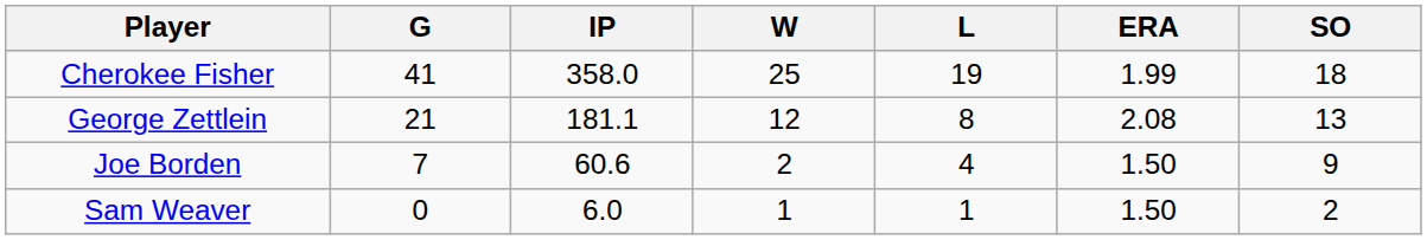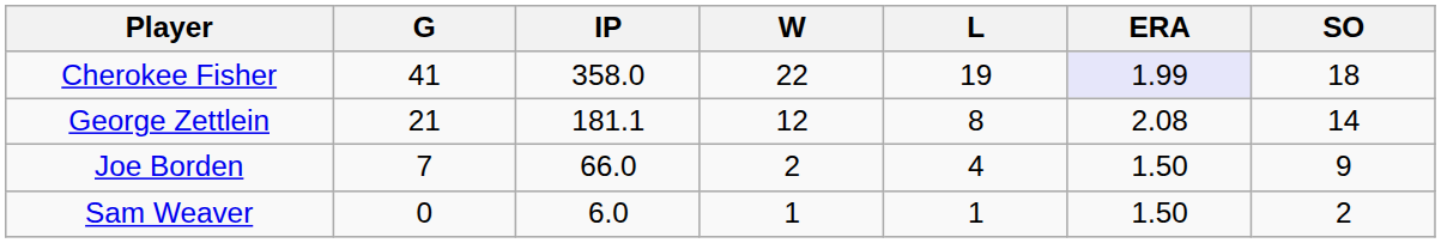 <table class="wikitable sortable">
 <tr>
 <th bgcolor="#DDDDFF" width="16%">Player</th>
 <th bgcolor="#DDDDFF" width="9%">G</th>
 <th bgcolor="#DDDDFF" width="9%">IP</th>
 <th bgcolor="#DDDDFF" width="9%">W</th>
 <th bgcolor="#DDDDFF" width="9%">L</th>
 <th bgcolor="#DDDDFF" width="9%">ERA</th>
 <th bgcolor="#DDDDFF" width="9%">SO</th>
 </tr>
 <tr align=center>
 <td><a href='#'>Cherokee Fisher</a></td>
 <td>41</td>
 <td>358.0</td>
-<td>25</td>
+<td>22</td>
 <td>19</td>
-<td>1.99</td>
+<td style="background: lavender;">1.99</td>
 <td>18</td>
 </tr>
 <tr align=center>
 <td><a href='#'>George Zettlein</a></td>
 <td>21</td>
 <td>181.1</td>
 <td>12</td>
 <td>8</td>
 <td>2.08</td>
-<td>13</td>
+<td>14</td>
 </tr>
 <tr align=center>
 <td><a href='#'>Joe Borden</a></td>
 <td>7</td>
-<td>60.6</td>
+<td>66.0</td>
 <td>2</td>
 <td>4</td>
 <td>1.50</td>
 <td>9</td>
 </tr>
 <tr align=center>
 <td><a href='#'>Sam Weaver</a></td>
 <td>0</td>
 <td>6.0</td>
 <td>1</td>
 <td>1</td>
 <td>1.50</td>
 <td>2</td>
 </tr>
 </table>
